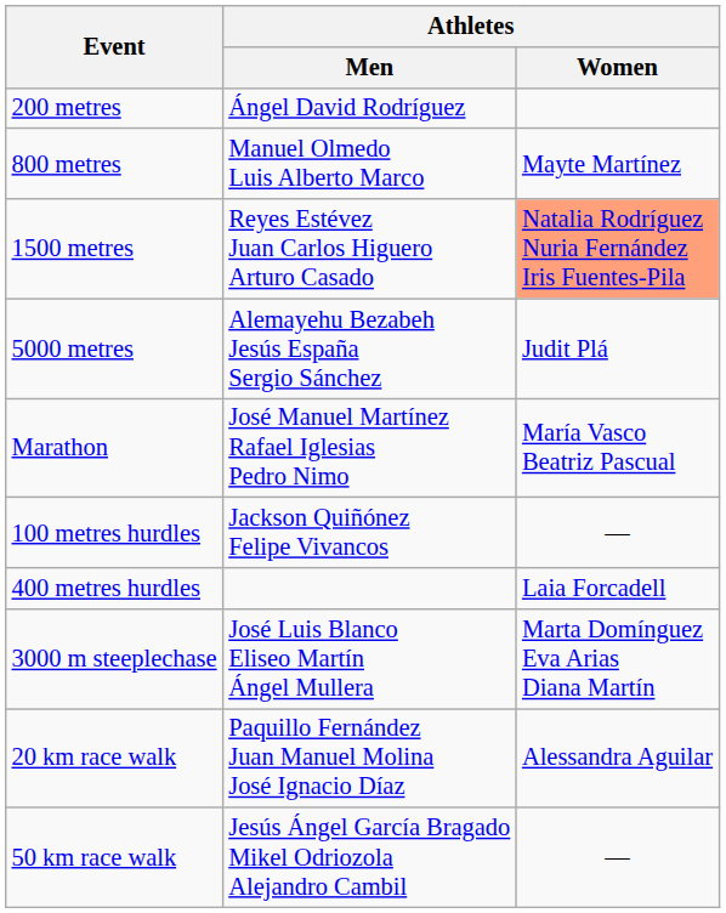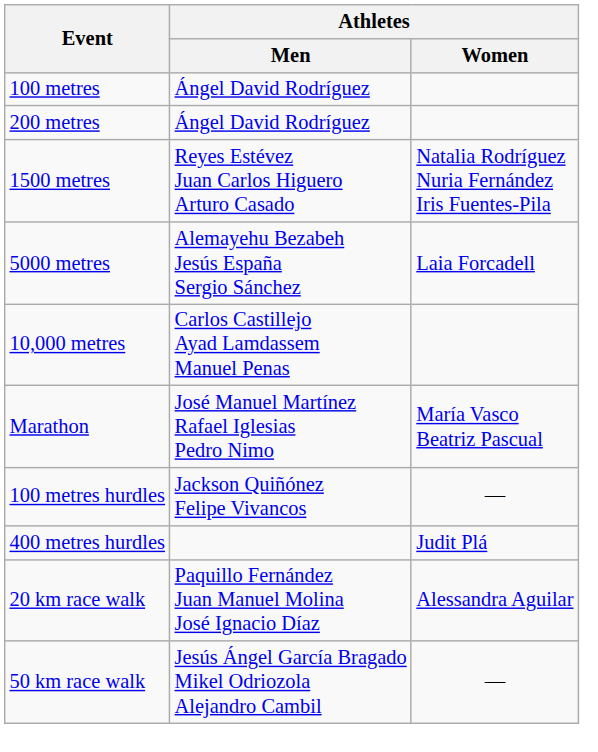 <table class=wikitable style="font-size:90%">
 <tr>
 <th rowspan=2>Event</th>
 <th colspan=2>Athletes</th>
 </tr>
 <tr>
 <th>Men</th>
 <th>Women</th>
 </tr>
 <tr>
+<td><a href='#'>100 metres</a></td>
+<td><a href='#'>Ángel David Rodríguez</a></td>
+<td></td>
+</tr>
+<tr>
 <td><a href='#'>200 metres</a></td>
 <td><a href='#'>Ángel David Rodríguez</a></td>
 <td></td>
 </tr>
 <tr>
-<td><a href='#'>800 metres</a></td>
-<td><a href='#'>Manuel Olmedo</a><br><a href='#'>Luis Alberto Marco</a></td>
-<td><a href='#'>Mayte Martínez</a></td>
-</tr>
-<tr>
 <td><a href='#'>1500 metres</a></td>
 <td><a href='#'>Reyes Estévez</a><br><a href='#'>Juan Carlos Higuero</a><br><a href='#'>Arturo Casado</a></td>
-<td style="background: lightsalmon;"><a href='#'>Natalia Rodríguez</a><br><a href='#'>Nuria Fernández</a><br><a href='#'>Iris Fuentes-Pila</a></td>
+<td><a href='#'>Natalia Rodríguez</a><br><a href='#'>Nuria Fernández</a><br><a href='#'>Iris Fuentes-Pila</a></td>
 </tr>
 <tr>
 <td><a href='#'>5000 metres</a></td>
 <td><a href='#'>Alemayehu Bezabeh</a><br><a href='#'>Jesús España</a><br><a href='#'>Sergio Sánchez</a></td>
-<td><a href='#'>Judit Plá</a></td>
+<td><a href='#'>Laia Forcadell</a></td>
+</tr>
+<tr>
+<td><a href='#'>10,000 metres</a></td>
+<td><a href='#'>Carlos Castillejo</a><br><a href='#'>Ayad Lamdassem</a><br><a href='#'>Manuel Penas</a></td>
+<td></td>
 </tr>
 <tr>
 <td><a href='#'>Marathon</a></td>
 <td><a href='#'>José Manuel Martínez</a><br><a href='#'>Rafael Iglesias</a><br><a href='#'>Pedro Nimo</a></td>
 <td><a href='#'>María Vasco</a><br><a href='#'>Beatriz Pascual</a></td>
 </tr>
 <tr>
 <td><a href='#'>100 metres hurdles</a></td>
 <td><a href='#'>Jackson Quiñónez</a><br><a href='#'>Felipe Vivancos</a></td>
 <td align=center>—</td>
 </tr>
 <tr>
 <td><a href='#'>400 metres hurdles</a></td>
 <td></td>
-<td><a href='#'>Laia Forcadell</a></td>
-</tr>
-<tr>
-<td><a href='#'>3000 m steeplechase</a></td>
-<td><a href='#'>José Luis Blanco</a><br><a href='#'>Eliseo Martín</a><br><a href='#'>Ángel Mullera</a></td>
-<td><a href='#'>Marta Domínguez</a><br><a href='#'>Eva Arias</a><br><a href='#'>Diana Martín</a></td>
+<td><a href='#'>Judit Plá</a></td>
 </tr>
 <tr>
 <td><a href='#'>20 km race walk</a></td>
 <td><a href='#'>Paquillo Fernández</a><br><a href='#'>Juan Manuel Molina</a><br><a href='#'>José Ignacio Díaz</a></td>
 <td><a href='#'>Alessandra Aguilar</a></td>
 </tr>
 <tr>
 <td><a href='#'>50 km race walk</a></td>
 <td><a href='#'>Jesús Ángel García Bragado</a><br><a href='#'>Mikel Odriozola</a><br><a href='#'>Alejandro Cambil</a></td>
 <td align=center>—</td>
 </tr>
 </table>
